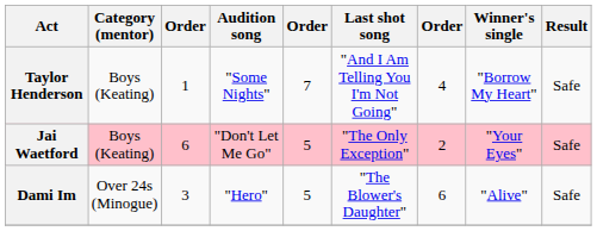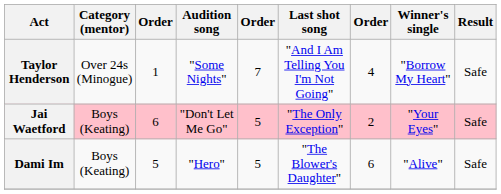 <table class="wikitable plainrowheaders" style="text-align:center;">
 <tr>
 <th scope="col" style="width:10em;">Act</th>
 <th scope="col">Category (mentor)</th>
 <th scope="col">Order</th>
 <th scope="col" style="width:16em;">Audition song</th>
 <th scope="col">Order</th>
 <th scope="col" style="width:20em;">Last shot song</th>
 <th scope="col">Order</th>
 <th scope="col" style="width:16em;">Winner's single</th>
 <th scope="col">Result</th>
 </tr>
 <tr>
 <th scope="row">Taylor Henderson</th>
-<td scope="row">Boys (Keating)</td>
+<td>Over 24s (Minogue)</td>
 <td>1</td>
 <td>"<a href='#'>Some Nights</a>"</td>
 <td>7</td>
 <td>"<a href='#'>And I Am Telling You I'm Not Going</a>"</td>
 <td>4</td>
 <td>"<a href='#'>Borrow My Heart</a>"</td>
 <td>Safe</td>
 </tr>
 <tr style="background:pink;">
 <th scope="row">Jai Waetford</th>
 <td scope="row">Boys (Keating)</td>
 <td>6</td>
 <td>"Don't Let Me Go"</td>
 <td>5</td>
 <td>"<a href='#'>The Only Exception</a>"</td>
 <td>2</td>
 <td>"<a href='#'>Your Eyes</a>"</td>
 <td>Safe</td>
 </tr>
 <tr>
 <th scope="row">Dami Im</th>
-<td>Over 24s (Minogue)</td>
-<td>3</td>
+<td scope="row">Boys (Keating)</td>
+<td>5</td>
 <td>"<a href='#'>Hero</a>"</td>
 <td>5</td>
 <td>"<a href='#'>The Blower's Daughter</a>"</td>
 <td>6</td>
 <td>"<a href='#'>Alive</a>"</td>
 <td>Safe</td>
 </tr>
 <tr>
 </tr>
 </table>
